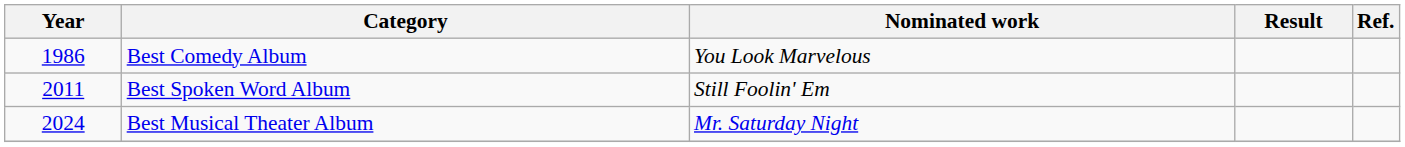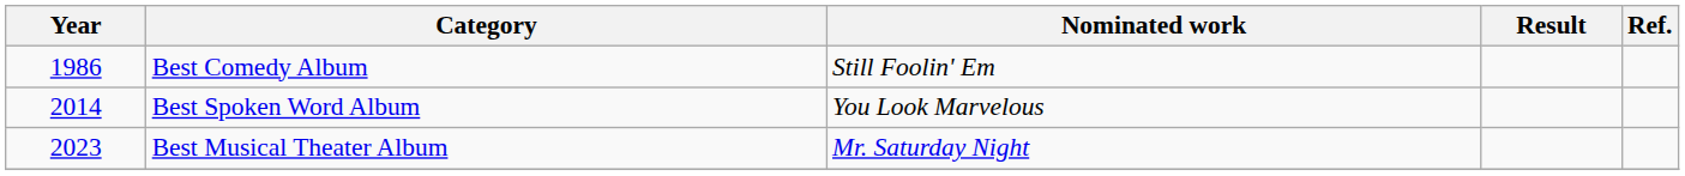 <table class=wikitable>
 <tr>
 <th scope="col" style="width:5em;">Year</th>
 <th scope="col" style="width:26em;">Category</th>
 <th scope="col" style="width:25em;">Nominated work</th>
 <th scope="col" style="width:5em;">Result</th>
 <th>Ref.</th>
 </tr>
 <tr>
 <td style="text-align:center;"><a href='#'>1986</a></td>
 <td><a href='#'>Best Comedy Album</a></td>
+<td><em>Still Foolin' Em</em></td>
+<td></td>
+<td style="text-align:center;"></td>
+</tr>
+<tr>
+<td style="text-align:center;"><a href='#'>2014</a></td>
+<td><a href='#'>Best Spoken Word Album</a></td>
 <td><em>You Look Marvelous</em></td>
 <td></td>
 <td style="text-align:center;"></td>
 </tr>
 <tr>
-<td style="text-align:center;"><a href='#'>2011</a></td>
-<td><a href='#'>Best Spoken Word Album</a></td>
-<td><em>Still Foolin' Em</em></td>
-<td></td>
-<td style="text-align:center;"></td>
-</tr>
-<tr>
-<td style="text-align:center;"><a href='#'>2024</a></td>
+<td style="text-align:center;"><a href='#'>2023</a></td>
 <td><a href='#'>Best Musical Theater Album</a></td>
 <td><em><a href='#'>Mr. Saturday Night</a></em></td>
 <td></td>
 <td style="text-align:center;"></td>
 </tr>
 <tr>
 </tr>
 </table>
